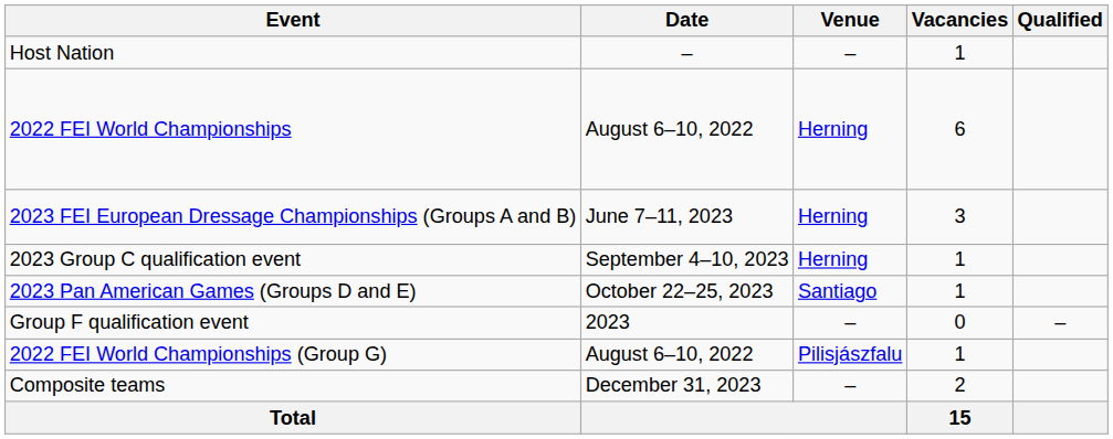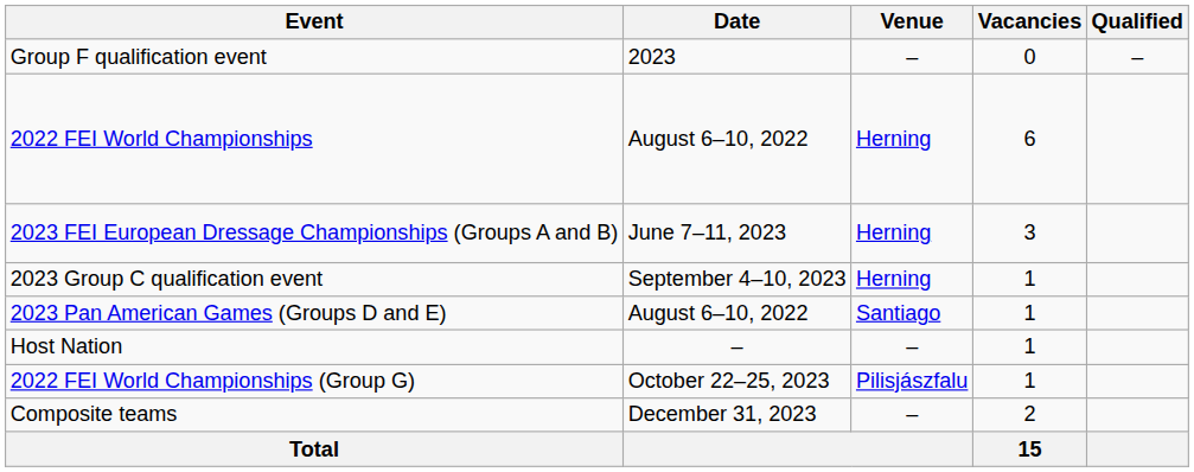 <table class="wikitable">
 <tr>
 <th scope="col">Event</th>
 <th>Date</th>
 <th>Venue</th>
 <th>Vacancies</th>
 <th>Qualified</th>
 </tr>
 <tr>
-<td>Host Nation</td>
+<td>Group F qualification event</td>
+<td>2023</td>
 <td align=center>–</td>
-<td align=center>–</td>
-<td align="center">1</td>
-<td></td>
+<td align="center">0</td>
+<td align="center">–</td>
 </tr>
 <tr>
 <td><a href='#'>2022 FEI World Championships</a></td>
 <td>August 6–10, 2022</td>
 <td> <a href='#'>Herning</a></td>
 <td align="center">6</td>
 <td><br><br><br><br><br></td>
 </tr>
 <tr>
 <td><a href='#'>2023 FEI European Dressage Championships</a> (Groups A and B)</td>
 <td>June 7–11, 2023</td>
 <td> <a href='#'>Herning</a></td>
 <td align="center">3</td>
 <td><br><br></td>
 </tr>
 <tr>
 <td>2023 Group C qualification event</td>
 <td>September 4–10, 2023</td>
 <td> <a href='#'>Herning</a></td>
 <td align="center">1</td>
 <td></td>
 </tr>
 <tr>
 <td><a href='#'>2023 Pan American Games</a> (Groups D and E)</td>
-<td>October 22–25, 2023</td>
+<td>August 6–10, 2022</td>
 <td> <a href='#'>Santiago</a></td>
 <td align="center">1</td>
 <td><s></s><br></td>
 </tr>
 <tr>
-<td>Group F qualification event</td>
-<td>2023</td>
+<td>Host Nation</td>
 <td align=center>–</td>
-<td align="center">0</td>
-<td align="center">–</td>
+<td align=center>–</td>
+<td align="center">1</td>
+<td></td>
 </tr>
 <tr>
 <td><a href='#'>2022 FEI World Championships</a> (Group G)</td>
-<td>August 6–10, 2022</td>
+<td>October 22–25, 2023</td>
 <td> <a href='#'>Pilisjászfalu</a></td>
 <td align="center">1</td>
 <td></td>
 </tr>
 <tr>
 <td>Composite teams</td>
 <td>December 31, 2023</td>
 <td align=center>–</td>
 <td align="center">2</td>
 <td><br></td>
 </tr>
 <tr>
 <th>Total</th>
 <th colspan="2"></th>
 <th>15</th>
 <th></th>
 </tr>
 </table>
